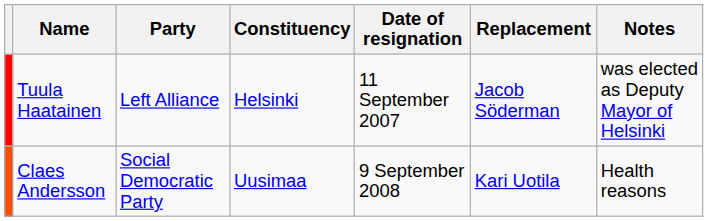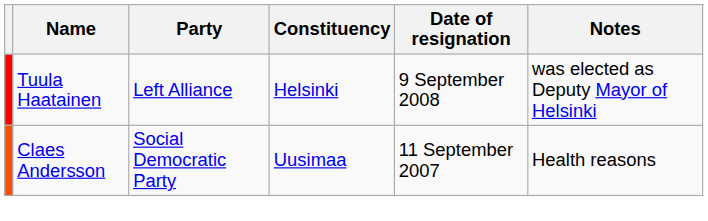 <table class="wikitable">
 <tr>
 <th></th>
 <th>Name</th>
 <th>Party</th>
 <th>Constituency</th>
 <th>Date of resignation</th>
-<th>Replacement</th>
 <th>Notes</th>
 </tr>
 <tr>
 <td bgcolor="red"></td>
 <td><a href='#'>Tuula Haatainen</a></td>
 <td><a href='#'>Left Alliance</a></td>
 <td><a href='#'>Helsinki</a></td>
-<td>11 September 2007</td>
-<td><a href='#'>Jacob Söderman</a></td>
+<td>9 September 2008</td>
 <td>was elected  as Deputy <a href='#'>Mayor of Helsinki</a></td>
 </tr>
 <tr>
 <td bgcolor="#FF4D00"></td>
 <td><a href='#'>Claes Andersson</a></td>
 <td><a href='#'>Social Democratic Party</a></td>
 <td><a href='#'>Uusimaa</a></td>
-<td>9 September 2008</td>
-<td><a href='#'>Kari Uotila</a></td>
+<td>11 September 2007</td>
 <td>Health reasons</td>
 </tr>
 </table>
